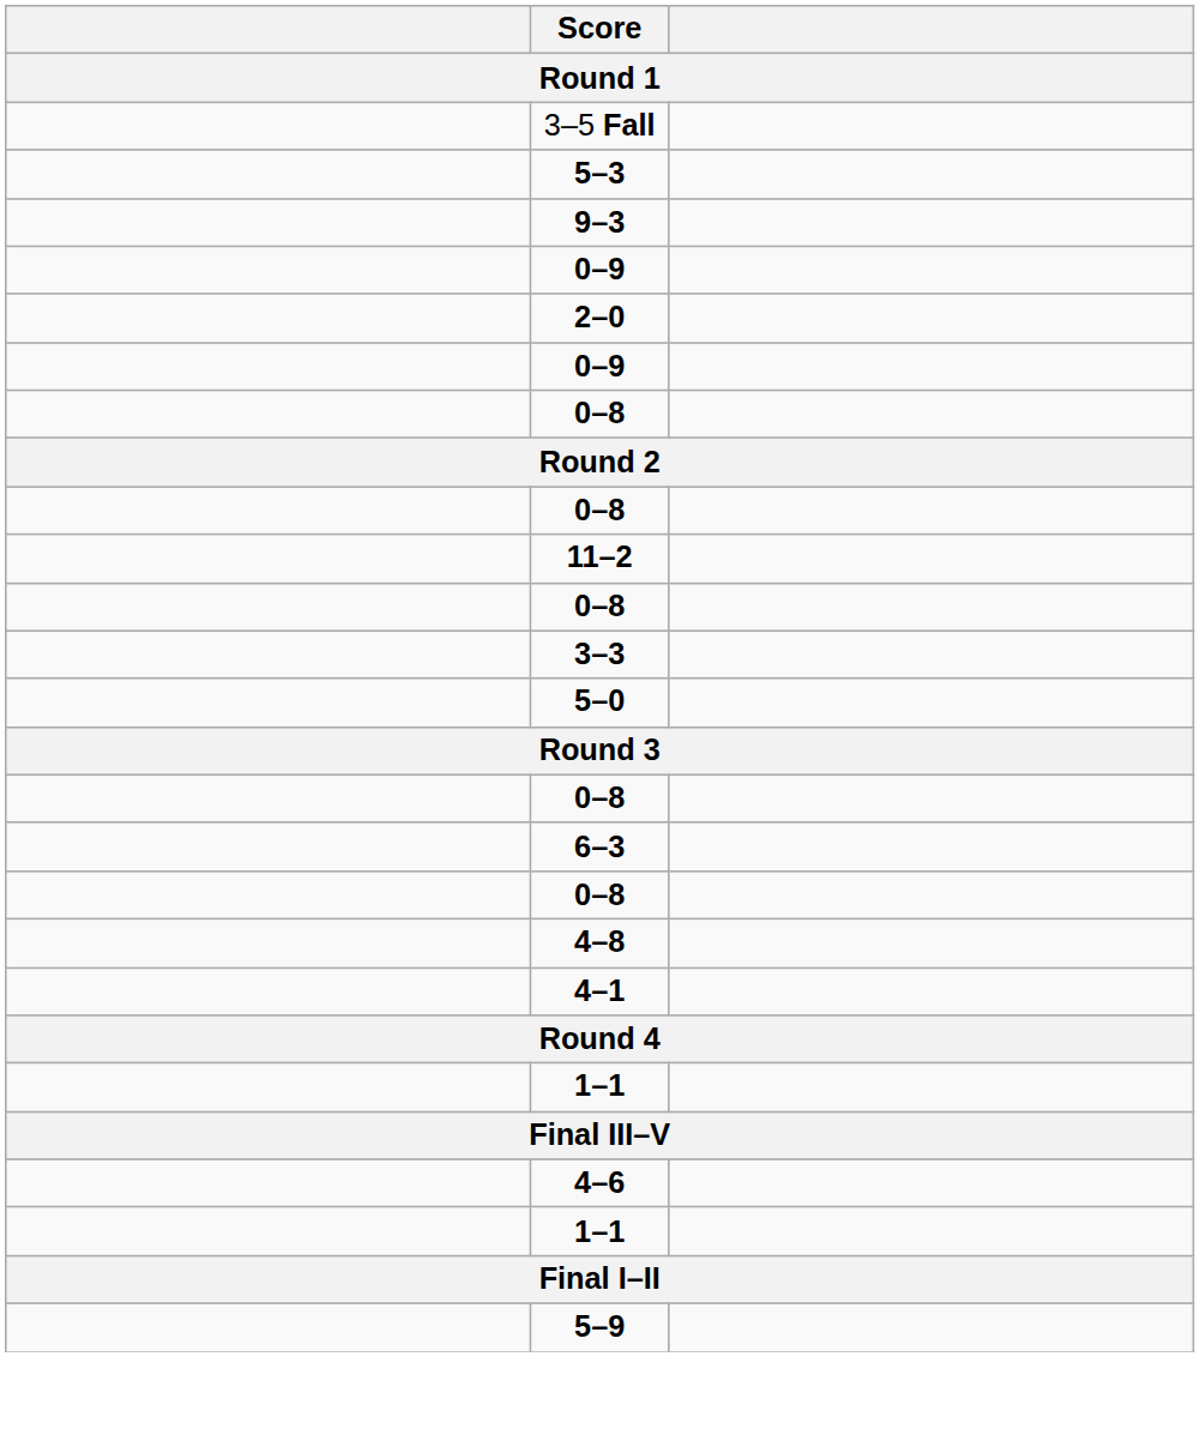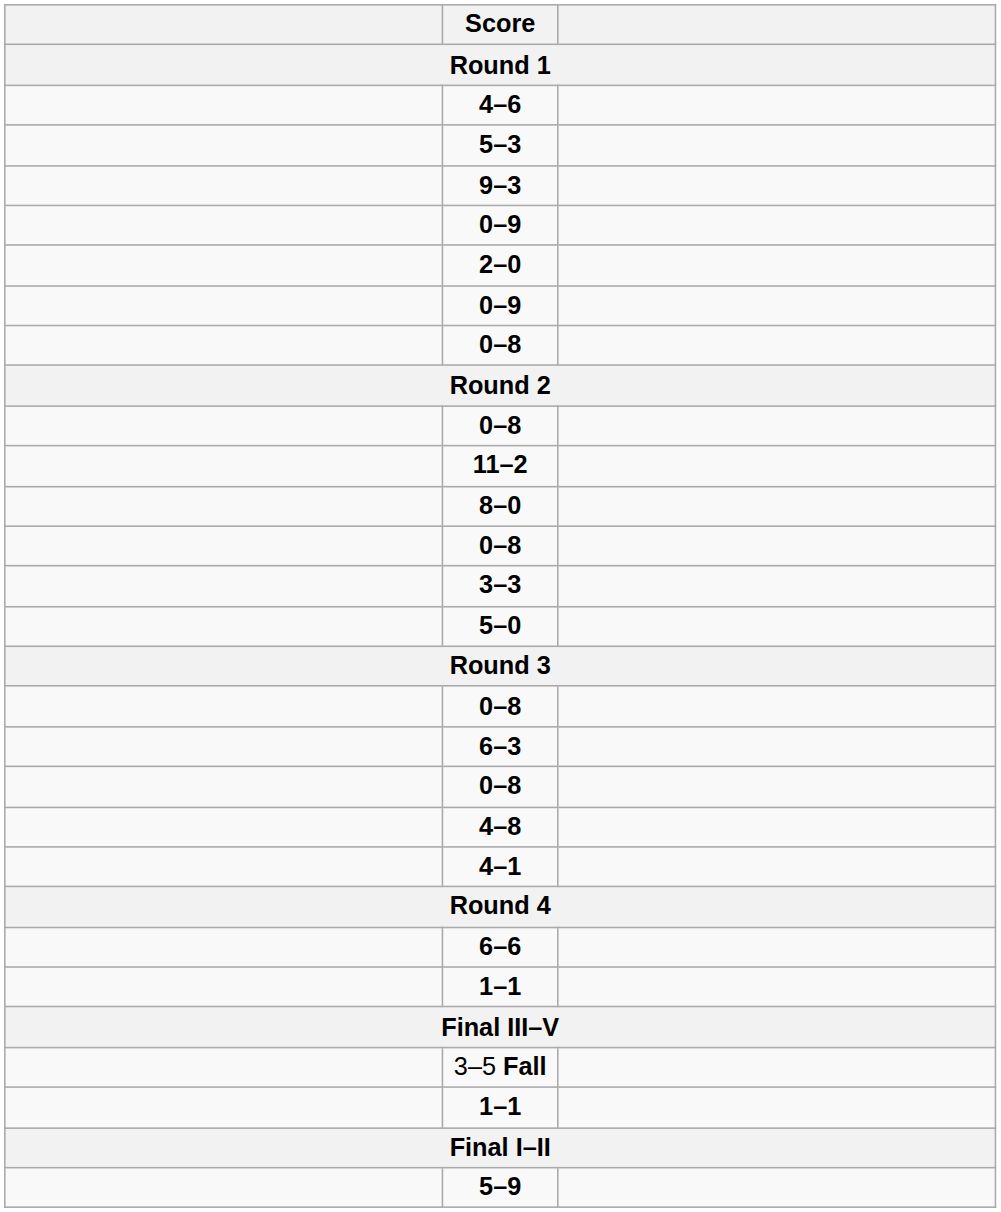 <table class="wikitable" style="text-align: left;">
 <tr>
 <th align="right" width="270"></th>
 <th width="65">Score</th>
 <th align="left" width="270"></th>
 </tr>
 <tr>
 <th colspan="3">Round 1</th>
 </tr>
 <tr>
 <td></td>
-<td align=center>3–5 <strong>Fall</strong></td>
+<td align=center><strong>4–6</strong></td>
 <td><strong></strong></td>
 </tr>
 <tr>
 <td><strong></strong></td>
 <td align=center><strong>5–3</strong></td>
 <td></td>
 </tr>
 <tr>
 <td><strong></strong></td>
 <td align=center><strong>9–3</strong></td>
 <td></td>
 </tr>
 <tr>
 <td></td>
 <td align=center><strong>0–9</strong></td>
 <td><strong></strong></td>
 </tr>
 <tr>
 <td><strong></strong></td>
 <td align=center><strong>2–0</strong></td>
 <td></td>
 </tr>
 <tr>
 <td></td>
 <td align=center><strong>0–9</strong></td>
 <td><strong></strong></td>
 </tr>
 <tr>
 <td></td>
 <td align=center><strong>0–8</strong></td>
 <td><strong></strong></td>
 </tr>
 <tr>
 <th colspan="3">Round 2</th>
 </tr>
 <tr>
 <td></td>
 <td align=center><strong>0–8</strong></td>
 <td><strong></strong></td>
 </tr>
 <tr>
 <td><strong></strong></td>
 <td align=center><strong>11–2</strong></td>
+<td></td>
+</tr>
+<tr>
+<td><strong></strong></td>
+<td align=center><strong>8–0</strong></td>
 <td></td>
 </tr>
 <tr>
 <td></td>
 <td align=center><strong>0–8</strong></td>
 <td><strong></strong></td>
 </tr>
 <tr>
 <td><strong></strong></td>
 <td align=center><strong>3–3</strong></td>
 <td></td>
 </tr>
 <tr>
 <td><strong></strong></td>
 <td align=center><strong>5–0</strong></td>
 <td></td>
 </tr>
 <tr>
 <th colspan="3">Round 3</th>
 </tr>
 <tr>
 <td></td>
 <td align=center><strong>0–8</strong></td>
 <td><strong></strong></td>
 </tr>
 <tr>
 <td><strong></strong></td>
 <td align=center><strong>6–3</strong></td>
 <td></td>
 </tr>
 <tr>
 <td></td>
 <td align=center><strong>0–8</strong></td>
 <td><strong></strong></td>
 </tr>
 <tr>
 <td></td>
 <td align=center><strong>4–8</strong></td>
 <td><strong></strong></td>
 </tr>
 <tr>
 <td><strong></strong></td>
 <td align=center><strong>4–1</strong></td>
 <td></td>
 </tr>
 <tr>
 <th colspan="3">Round 4</th>
 </tr>
 <tr>
 <td><strong></strong></td>
+<td align=center><strong>6–6</strong></td>
+<td></td>
+</tr>
+<tr>
+<td><strong></strong></td>
 <td align=center><strong>1–1</strong></td>
 <td></td>
 </tr>
 <tr>
 <th colspan="3">Final III–V</th>
 </tr>
 <tr>
 <td></td>
-<td align=center><strong>4–6</strong></td>
+<td align=center>3–5 <strong>Fall</strong></td>
 <td><strong></strong></td>
 </tr>
 <tr>
 <td><strong></strong></td>
 <td align=center><strong>1–1</strong></td>
 <td></td>
 </tr>
 <tr>
 <th colspan="3">Final I–II</th>
 </tr>
 <tr>
 <td></td>
 <td align=center><strong>5–9</strong></td>
 <td><strong></strong></td>
 </tr>
 </table>
